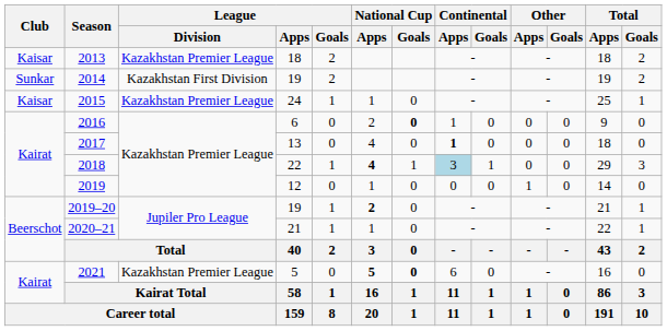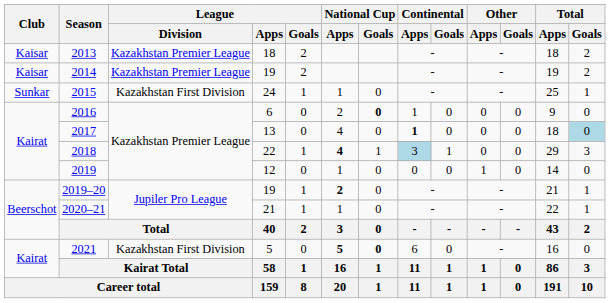 <table class="wikitable" style="text-align: center;">
 <tr>
 <th rowspan="2">Club</th>
 <th rowspan="2">Season</th>
 <th colspan="3">League</th>
 <th colspan="2">National Cup</th>
 <th colspan="2">Continental</th>
 <th colspan="2">Other</th>
 <th colspan="2">Total</th>
 </tr>
 <tr>
 <th>Division</th>
 <th>Apps</th>
 <th>Goals</th>
 <th>Apps</th>
 <th>Goals</th>
 <th>Apps</th>
 <th>Goals</th>
 <th>Apps</th>
 <th>Goals</th>
 <th>Apps</th>
 <th>Goals</th>
 </tr>
 <tr>
 <td valign="center"><a href='#'>Kaisar</a></td>
 <td><a href='#'>2013</a></td>
 <td><a href='#'>Kazakhstan Premier League</a></td>
 <td>18</td>
 <td>2</td>
 <td></td>
 <td></td>
 <td colspan="2">-</td>
 <td colspan="2">-</td>
 <td>18</td>
 <td>2</td>
 </tr>
 <tr>
-<td valign="center"><a href='#'>Sunkar</a></td>
+<td valign="center"><a href='#'>Kaisar</a></td>
 <td><a href='#'>2014</a></td>
-<td>Kazakhstan First Division</td>
+<td><a href='#'>Kazakhstan Premier League</a></td>
 <td>19</td>
 <td>2</td>
 <td></td>
 <td></td>
 <td colspan="2">-</td>
 <td colspan="2">-</td>
 <td>19</td>
 <td>2</td>
 </tr>
 <tr>
-<td valign="center"><a href='#'>Kaisar</a></td>
+<td valign="center"><a href='#'>Sunkar</a></td>
 <td><a href='#'>2015</a></td>
-<td><a href='#'>Kazakhstan Premier League</a></td>
+<td>Kazakhstan First Division</td>
 <td>24</td>
 <td>1</td>
 <td>1</td>
 <td>0</td>
 <td colspan="2">-</td>
 <td colspan="2">-</td>
 <td>25</td>
 <td>1</td>
 </tr>
 <tr>
 <td rowspan="4" valign="center"><a href='#'>Kairat</a></td>
 <td><a href='#'>2016</a></td>
 <td rowspan="4" valign="center">Kazakhstan Premier League</td>
 <td>6</td>
 <td>0</td>
 <td>2</td>
 <td><strong>0</strong></td>
 <td>1</td>
 <td>0</td>
 <td>0</td>
 <td>0</td>
 <td>9</td>
 <td>0</td>
 </tr>
 <tr>
 <td><a href='#'>2017</a></td>
 <td>13</td>
 <td>0</td>
 <td>4</td>
 <td>0</td>
 <td><strong>1</strong></td>
 <td>0</td>
 <td>0</td>
 <td>0</td>
 <td>18</td>
-<td>0</td>
+<td style="background: lightblue;">0</td>
 </tr>
 <tr>
 <td><a href='#'>2018</a></td>
 <td>22</td>
 <td>1</td>
 <td><strong>4</strong></td>
 <td>1</td>
 <td style="background: lightblue;">3</td>
 <td>1</td>
 <td>0</td>
 <td>0</td>
 <td>29</td>
 <td>3</td>
 </tr>
 <tr>
 <td><a href='#'>2019</a></td>
 <td>12</td>
 <td>0</td>
 <td>1</td>
 <td>0</td>
 <td>0</td>
 <td>0</td>
 <td>1</td>
 <td>0</td>
 <td>14</td>
 <td>0</td>
 </tr>
 <tr>
 <td rowspan="3" valign="center"><a href='#'>Beerschot</a></td>
 <td><a href='#'>2019–20</a></td>
 <td rowspan="2" valign="center"><a href='#'>Jupiler Pro League</a></td>
 <td>19</td>
 <td>1</td>
 <td><strong>2</strong></td>
 <td>0</td>
 <td colspan="2">-</td>
 <td colspan="2">-</td>
 <td>21</td>
 <td>1</td>
 </tr>
 <tr>
 <td><a href='#'>2020–21</a></td>
 <td>21</td>
 <td>1</td>
 <td>1</td>
 <td>0</td>
 <td colspan="2">-</td>
 <td colspan="2">-</td>
 <td>22</td>
 <td>1</td>
 </tr>
 <tr>
 <th colspan="2">Total</th>
 <th>40</th>
 <th>2</th>
 <th>3</th>
 <th>0</th>
 <th>-</th>
 <th>-</th>
 <th>-</th>
 <th>-</th>
 <th>43</th>
 <th>2</th>
 </tr>
 <tr>
 <td rowspan="2" valign="center"><a href='#'>Kairat</a></td>
 <td><a href='#'>2021</a></td>
-<td>Kazakhstan Premier League</td>
+<td>Kazakhstan First Division</td>
 <td>5</td>
 <td>0</td>
 <td><strong>5</strong></td>
 <td><strong>0</strong></td>
 <td>6</td>
 <td>0</td>
 <td colspan="2">-</td>
 <td>16</td>
 <td>0</td>
 </tr>
 <tr>
 <th colspan="2">Kairat Total</th>
 <th>58</th>
 <th>1</th>
 <th>16</th>
 <th>1</th>
 <th>11</th>
 <th>1</th>
 <th>1</th>
 <th>0</th>
 <th>86</th>
 <th>3</th>
 </tr>
 <tr>
 <th colspan="3">Career total</th>
 <th>159</th>
 <th>8</th>
 <th>20</th>
 <th>1</th>
 <th>11</th>
 <th>1</th>
 <th>1</th>
 <th>0</th>
 <th>191</th>
 <th>10</th>
 </tr>
 </table>
